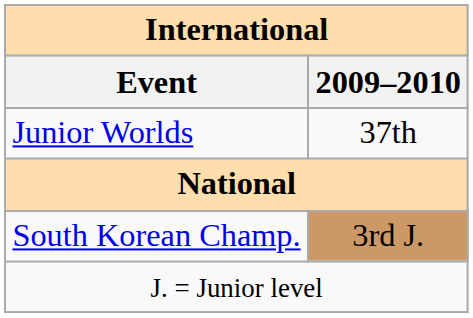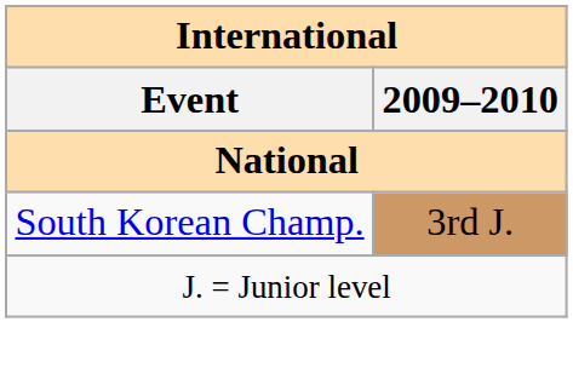 <table class="wikitable">
 <tr>
 <th style="background-color: #ffdead; " colspan=2 align=center><strong>International</strong></th>
 </tr>
 <tr>
 <th>Event</th>
 <th>2009–2010</th>
-</tr>
-<tr>
-<td><a href='#'>Junior Worlds</a></td>
-<td align ="center">37th</td>
 </tr>
 <tr>
 <th style="background-color: #ffdead; " colspan=2 align=center><strong>National</strong></th>
 </tr>
 <tr>
 <td><a href='#'>South Korean Champ.</a></td>
 <td align ="center" bgcolor="#cc9966">3rd J.</td>
 </tr>
 <tr>
 <td colspan=2 align=center><small> J. = Junior level </small></td>
 </tr>
 </table>
